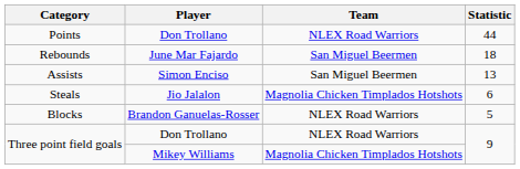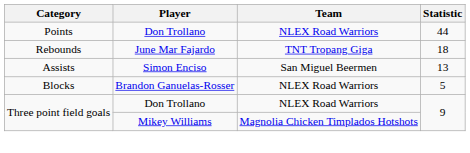 <table class="wikitable" style="text-align:center">
 <tr>
 <th>Category</th>
 <th>Player</th>
 <th>Team</th>
 <th>Statistic</th>
 </tr>
 <tr>
 <td>Points</td>
 <td><a href='#'>Don Trollano</a></td>
 <td><a href='#'>NLEX Road Warriors</a></td>
 <td>44</td>
 </tr>
 <tr>
 <td>Rebounds</td>
 <td><a href='#'>June Mar Fajardo</a></td>
-<td><a href='#'>San Miguel Beermen</a></td>
+<td><a href='#'>TNT Tropang Giga</a></td>
 <td>18</td>
 </tr>
 <tr>
 <td>Assists</td>
 <td><a href='#'>Simon Enciso</a></td>
 <td>San Miguel Beermen</td>
 <td>13</td>
-</tr>
-<tr>
-<td>Steals</td>
-<td><a href='#'>Jio Jalalon</a></td>
-<td><a href='#'>Magnolia Chicken Timplados Hotshots</a></td>
-<td>6</td>
 </tr>
 <tr>
 <td>Blocks</td>
 <td><a href='#'>Brandon Ganuelas-Rosser</a></td>
 <td>NLEX Road Warriors</td>
 <td>5</td>
 </tr>
 <tr>
 <td rowspan=2>Three point field goals</td>
 <td>Don Trollano</td>
 <td>NLEX Road Warriors</td>
 <td rowspan=2>9</td>
 </tr>
 <tr>
 <td><a href='#'>Mikey Williams</a></td>
 <td><a href='#'>Magnolia Chicken Timplados Hotshots</a></td>
 </tr>
 </table>
